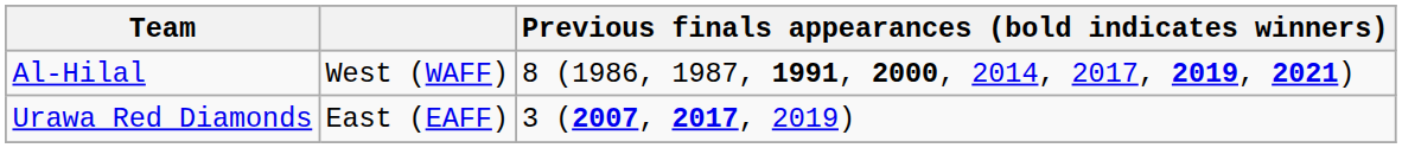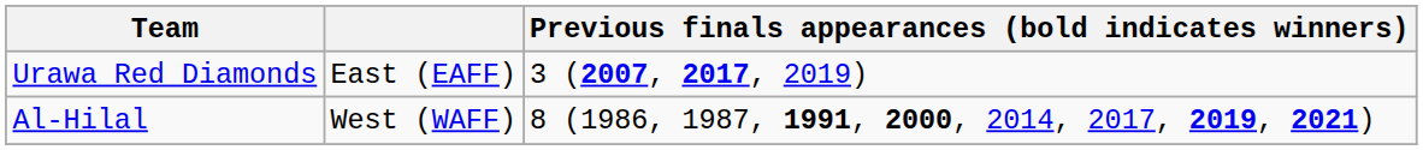 <table class="wikitable">
 <tr>
 <th>Team</th>
 <th></th>
 <th>Previous finals appearances (bold indicates winners)</th>
 </tr>
 <tr>
+<td> <a href='#'>Urawa Red Diamonds</a></td>
+<td>East (<a href='#'>EAFF</a>)</td>
+<td>3 (<strong><a href='#'>2007</a></strong>, <strong><a href='#'>2017</a></strong>, <a href='#'>2019</a>)</td>
+</tr>
+<tr>
 <td> <a href='#'>Al-Hilal</a></td>
 <td>West (<a href='#'>WAFF</a>)</td>
 <td>8 (1986, 1987, <strong>1991</strong>, <strong>2000</strong>, <a href='#'>2014</a>, <a href='#'>2017</a>, <strong><a href='#'>2019</a></strong>, <strong><a href='#'>2021</a></strong>)</td>
 </tr>
-<tr>
-<td> <a href='#'>Urawa Red Diamonds</a></td>
-<td>East (<a href='#'>EAFF</a>)</td>
-<td>3 (<strong><a href='#'>2007</a></strong>, <strong><a href='#'>2017</a></strong>, <a href='#'>2019</a>)</td>
-</tr>
 </table>
